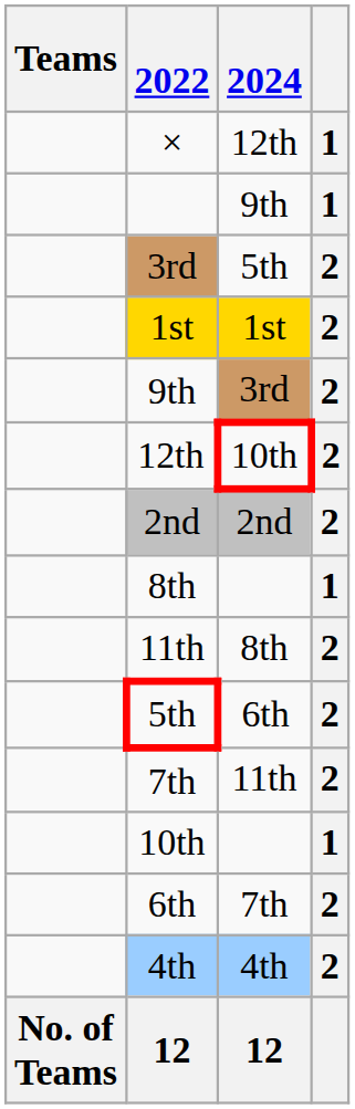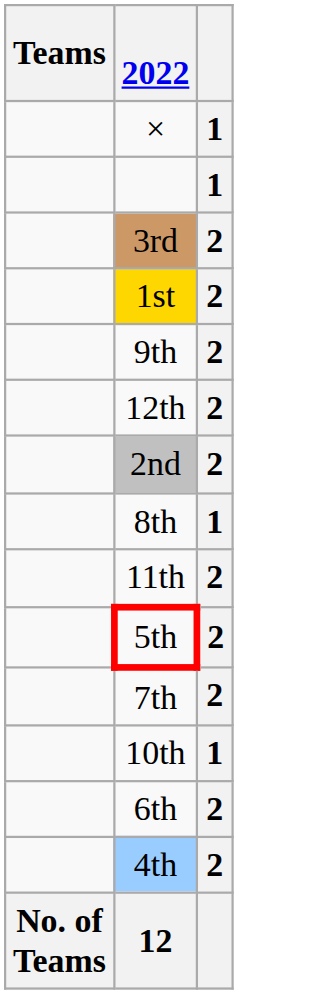 <table class="wikitable" style="font-size:95%; text-align: center;">
 <tr>
 <th>Teams</th>
 <th><br><a href='#'>2022</a></th>
-<th><br><a href='#'>2024</a></th>
 <th></th>
 </tr>
 <tr>
 <td align="left"></td>
 <td>×</td>
-<td>12th</td>
 <th>1</th>
 </tr>
 <tr>
 <td align="left"></td>
 <td></td>
-<td>9th</td>
 <th>1</th>
 </tr>
 <tr>
 <td align="left"></td>
 <td style="background:#cc9966;">3rd</td>
-<td>5th</td>
 <th>2</th>
 </tr>
 <tr>
 <td align="left"></td>
-<td style="background:gold;">1st</td>
 <td style="background:gold;">1st</td>
 <th>2</th>
 </tr>
 <tr>
 <td align="left"></td>
 <td>9th</td>
-<td style="background:#cc9966;">3rd</td>
 <th>2</th>
 </tr>
 <tr>
 <td align="left"></td>
 <td>12th</td>
-<td style="border: 3px solid red">10th</td>
 <th>2</th>
 </tr>
 <tr>
 <td align="left"></td>
-<td style="background:silver;">2nd</td>
 <td style="background:silver;">2nd</td>
 <th>2</th>
 </tr>
 <tr>
 <td align="left"></td>
 <td>8th</td>
-<td></td>
 <th>1</th>
 </tr>
 <tr>
 <td align="left"></td>
 <td>11th</td>
-<td>8th</td>
 <th>2</th>
 </tr>
 <tr>
 <td align="left"></td>
 <td style="border: 3px solid red">5th</td>
+<th>2</th>
+</tr>
+<tr>
+<td align="left"></td>
+<td>7th</td>
+<th>2</th>
+</tr>
+<tr>
+<td align="left"></td>
+<td>10th</td>
+<th>1</th>
+</tr>
+<tr>
+<td align="left"></td>
 <td>6th</td>
 <th>2</th>
 </tr>
 <tr>
 <td align="left"></td>
-<td>7th</td>
-<td>11th</td>
-<th>2</th>
-</tr>
-<tr>
-<td align="left"></td>
-<td>10th</td>
-<td></td>
-<th>1</th>
-</tr>
-<tr>
-<td align="left"></td>
-<td>6th</td>
-<td>7th</td>
-<th>2</th>
-</tr>
-<tr>
-<td align="left"></td>
-<td bgcolor="#9acdff">4th</td>
 <td bgcolor="#9acdff">4th</td>
 <th>2</th>
 </tr>
 <tr>
 <th>No. of<br> Teams</th>
 <th>12</th>
-<th>12</th>
 <th></th>
 </tr>
 </table>
